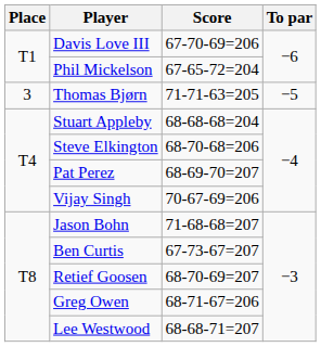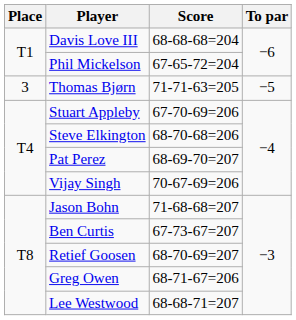 <table class="wikitable">
 <tr>
 <th>Place</th>
 <th>Player</th>
 <th>Score</th>
 <th>To par</th>
 </tr>
 <tr>
 <td rowspan="2" style="text-align:center;">T1</td>
 <td> <a href='#'>Davis Love III</a></td>
-<td>67-70-69=206</td>
+<td>68-68-68=204</td>
 <td rowspan="2" style="text-align:center;">−6</td>
 </tr>
 <tr>
 <td> <a href='#'>Phil Mickelson</a></td>
 <td>67-65-72=204</td>
 </tr>
 <tr>
 <td align=center>3</td>
 <td> <a href='#'>Thomas Bjørn</a></td>
 <td>71-71-63=205</td>
 <td align=center>−5</td>
 </tr>
 <tr>
 <td rowspan="4" style="text-align:center;">T4</td>
 <td> <a href='#'>Stuart Appleby</a></td>
-<td>68-68-68=204</td>
+<td>67-70-69=206</td>
 <td rowspan="4" style="text-align:center;">−4</td>
 </tr>
 <tr>
 <td> <a href='#'>Steve Elkington</a></td>
 <td>68-70-68=206</td>
 </tr>
 <tr>
 <td> <a href='#'>Pat Perez</a></td>
 <td>68-69-70=207</td>
 </tr>
 <tr>
 <td> <a href='#'>Vijay Singh</a></td>
 <td>70-67-69=206</td>
 </tr>
 <tr>
 <td rowspan="5" style="text-align:center;">T8</td>
 <td> <a href='#'>Jason Bohn</a></td>
 <td>71-68-68=207</td>
 <td rowspan="5" style="text-align:center;">−3</td>
 </tr>
 <tr>
 <td> <a href='#'>Ben Curtis</a></td>
 <td>67-73-67=207</td>
 </tr>
 <tr>
 <td> <a href='#'>Retief Goosen</a></td>
 <td>68-70-69=207</td>
 </tr>
 <tr>
 <td> <a href='#'>Greg Owen</a></td>
 <td>68-71-67=206</td>
 </tr>
 <tr>
 <td> <a href='#'>Lee Westwood</a></td>
 <td>68-68-71=207</td>
 </tr>
 </table>
